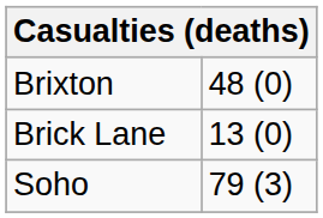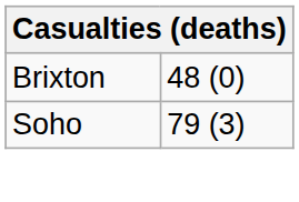 <table class="wikitable" style="text-align:left; float:right;">
 <tr>
 <th colspan=2>Casualties (deaths)</th>
 </tr>
 <tr>
 <td>Brixton</td>
 <td>48 (0)</td>
 </tr>
 <tr>
-<td>Brick Lane</td>
-<td>13 (0)</td>
-</tr>
-<tr>
 <td>Soho</td>
 <td>79 (3)</td>
 </tr>
 </table>
